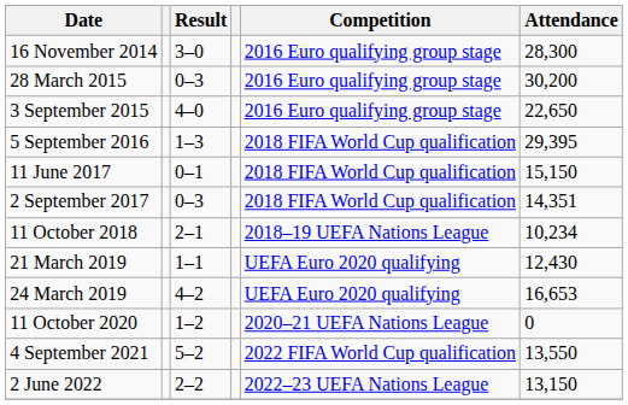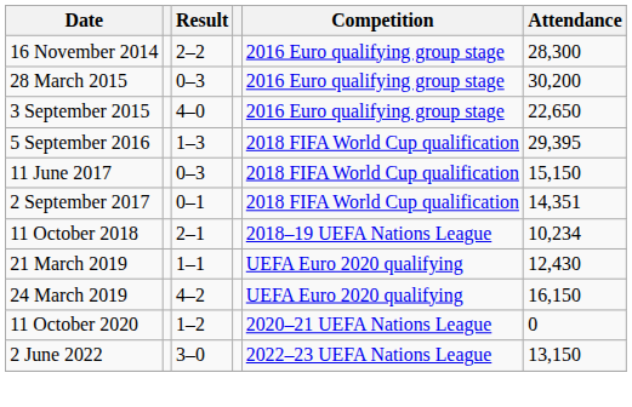 <table class="wikitable">
 <tr>
 <th>Date</th>
 <th></th>
 <th>Result</th>
 <th></th>
 <th>Competition</th>
 <th>Attendance</th>
 </tr>
 <tr>
 <td>16 November 2014</td>
 <td></td>
-<td>3–0</td>
+<td>2–2</td>
 <td></td>
 <td><a href='#'>2016 Euro qualifying group stage</a></td>
 <td>28,300</td>
 </tr>
 <tr>
 <td>28 March 2015</td>
 <td></td>
 <td>0–3</td>
 <td></td>
 <td><a href='#'>2016 Euro qualifying group stage</a></td>
 <td>30,200</td>
 </tr>
 <tr>
 <td>3 September 2015</td>
 <td></td>
 <td>4–0</td>
 <td></td>
 <td><a href='#'>2016 Euro qualifying group stage</a></td>
 <td>22,650</td>
 </tr>
 <tr>
 <td>5 September 2016</td>
 <td></td>
 <td>1–3</td>
 <td></td>
 <td><a href='#'>2018 FIFA World Cup qualification</a></td>
 <td>29,395</td>
 </tr>
 <tr>
 <td>11 June 2017</td>
 <td></td>
-<td>0–1</td>
+<td>0–3</td>
 <td></td>
 <td><a href='#'>2018 FIFA World Cup qualification</a></td>
 <td>15,150</td>
 </tr>
 <tr>
 <td>2 September 2017</td>
 <td></td>
-<td>0–3</td>
+<td>0–1</td>
 <td></td>
 <td><a href='#'>2018 FIFA World Cup qualification</a></td>
 <td>14,351</td>
 </tr>
 <tr>
 <td>11 October 2018</td>
 <td></td>
 <td>2–1</td>
 <td></td>
 <td><a href='#'>2018–19 UEFA Nations League</a></td>
 <td>10,234</td>
 </tr>
 <tr>
 <td>21 March 2019</td>
 <td></td>
 <td>1–1</td>
 <td></td>
 <td><a href='#'>UEFA Euro 2020 qualifying</a></td>
 <td>12,430</td>
 </tr>
 <tr>
 <td>24 March 2019</td>
 <td></td>
 <td>4–2</td>
 <td></td>
 <td><a href='#'>UEFA Euro 2020 qualifying</a></td>
-<td>16,653</td>
+<td>16,150</td>
 </tr>
 <tr>
 <td>11 October 2020</td>
 <td></td>
 <td>1–2</td>
 <td></td>
 <td><a href='#'>2020–21 UEFA Nations League</a></td>
 <td>0</td>
 </tr>
 <tr>
-<td>4 September 2021</td>
-<td></td>
-<td>5–2</td>
-<td></td>
-<td><a href='#'>2022 FIFA World Cup qualification</a></td>
-<td>13,550</td>
-</tr>
-<tr>
 <td>2 June 2022</td>
 <td></td>
-<td>2–2</td>
+<td>3–0</td>
 <td></td>
 <td><a href='#'>2022–23 UEFA Nations League</a></td>
 <td>13,150</td>
 </tr>
 <tr>
 </tr>
 </table>
